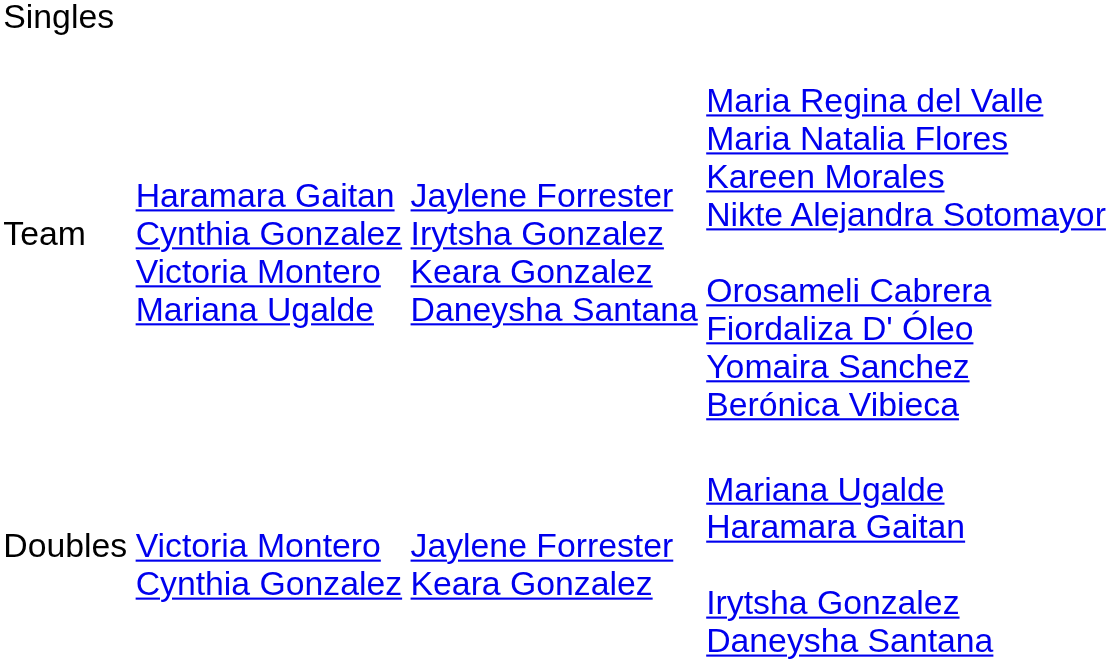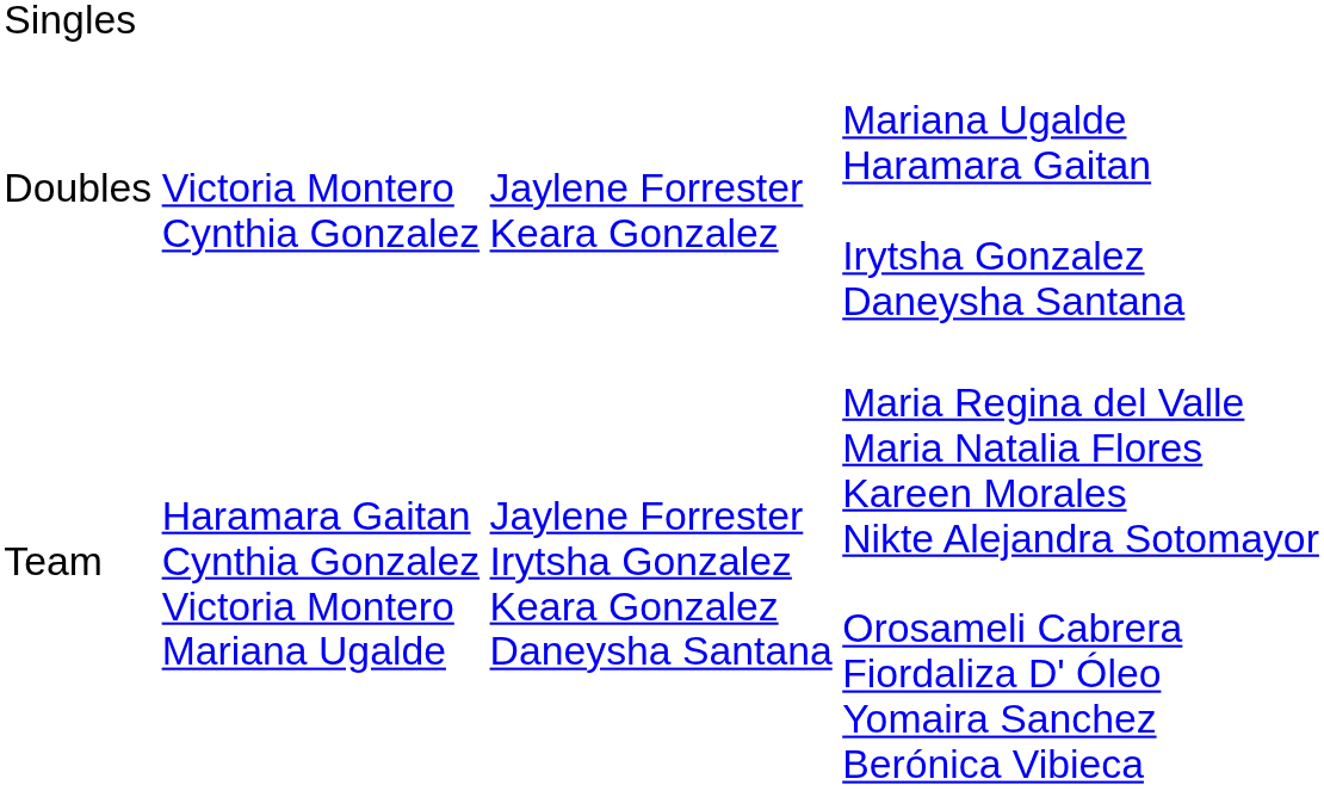 <table>
 <tr>
 <td>Singles</td>
 <td></td>
 <td></td>
 <td><br></td>
 </tr>
 <tr>
+<td>Doubles</td>
+<td><br><a href='#'>Victoria Montero</a><br><a href='#'>Cynthia Gonzalez</a></td>
+<td><br><a href='#'>Jaylene Forrester</a><br><a href='#'>Keara Gonzalez</a></td>
+<td><br><a href='#'>Mariana Ugalde</a><br><a href='#'>Haramara Gaitan</a><br><br><a href='#'>Irytsha Gonzalez</a><br><a href='#'>Daneysha Santana</a></td>
+</tr>
+<tr>
 <td>Team</td>
 <td><br><a href='#'>Haramara Gaitan</a><br><a href='#'>Cynthia Gonzalez</a><br><a href='#'>Victoria Montero</a><br><a href='#'>Mariana Ugalde</a></td>
 <td><br><a href='#'>Jaylene Forrester</a><br><a href='#'>Irytsha Gonzalez</a><br><a href='#'>Keara Gonzalez</a><br><a href='#'>Daneysha Santana</a></td>
 <td><br><a href='#'>Maria Regina del Valle</a><br><a href='#'>Maria Natalia Flores</a><br><a href='#'>Kareen Morales</a><br><a href='#'>Nikte Alejandra Sotomayor</a><br><br><a href='#'>Orosameli Cabrera</a><br><a href='#'>Fiordaliza D' Óleo</a><br><a href='#'>Yomaira Sanchez</a><br><a href='#'>Berónica Vibieca</a></td>
 </tr>
 <tr>
-<td>Doubles</td>
-<td><br><a href='#'>Victoria Montero</a><br><a href='#'>Cynthia Gonzalez</a></td>
-<td><br><a href='#'>Jaylene Forrester</a><br><a href='#'>Keara Gonzalez</a></td>
-<td><br><a href='#'>Mariana Ugalde</a><br><a href='#'>Haramara Gaitan</a><br><br><a href='#'>Irytsha Gonzalez</a><br><a href='#'>Daneysha Santana</a></td>
-</tr>
-<tr>
 </tr>
 </table>
